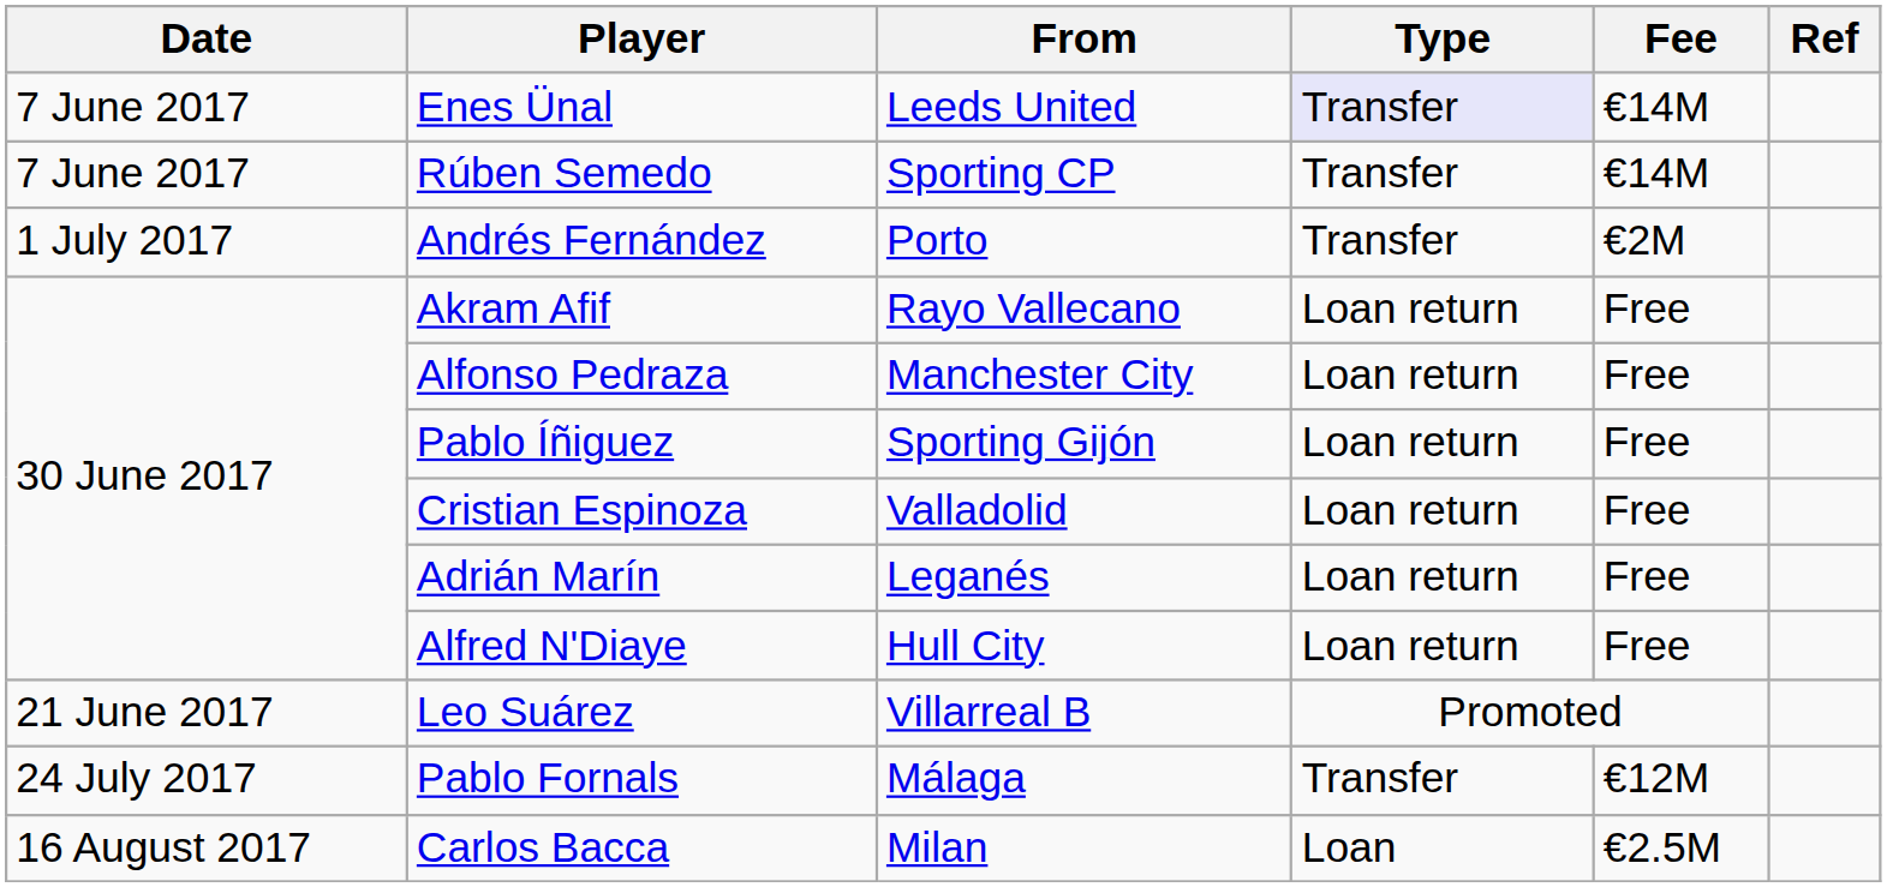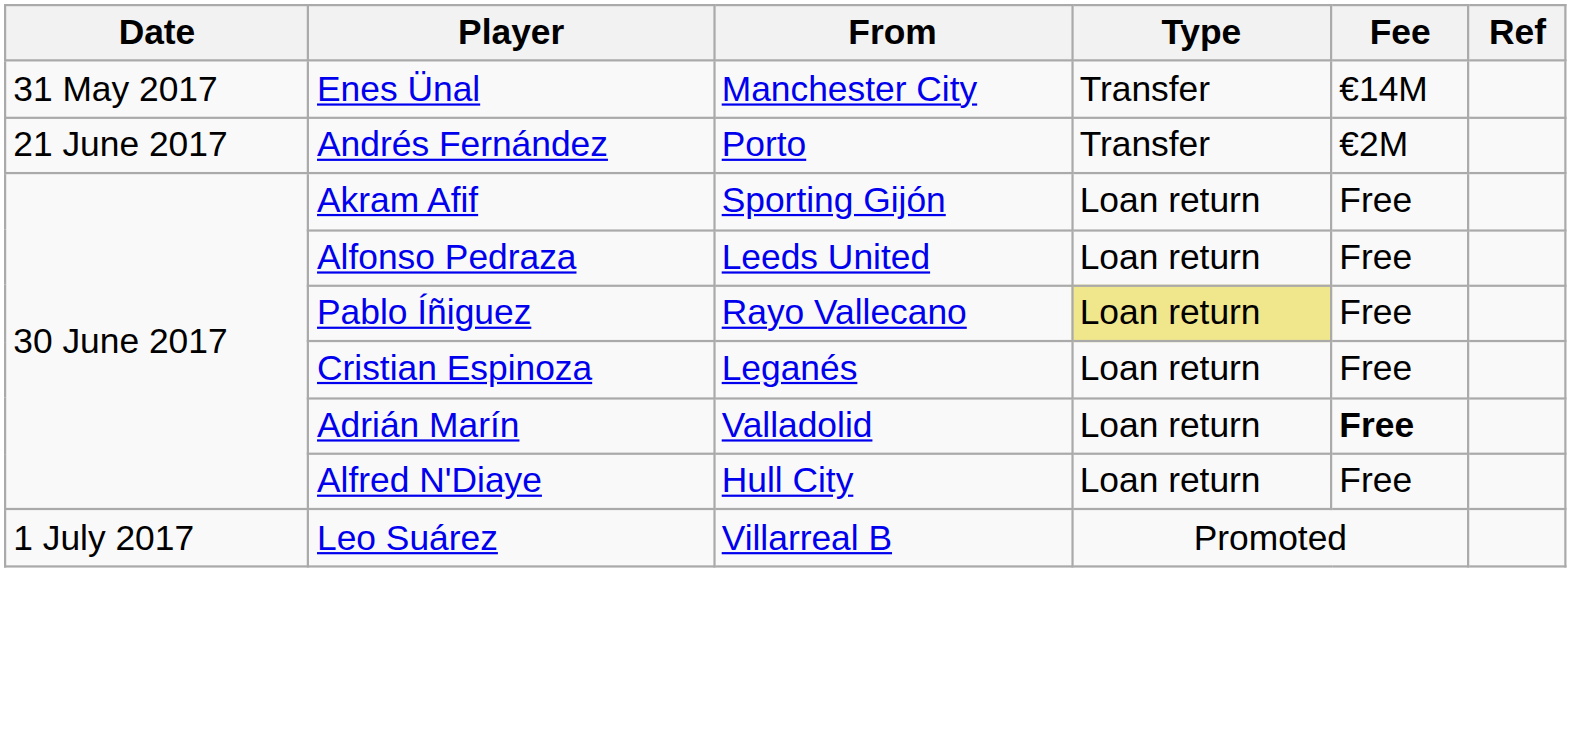 <table class="wikitable" style="width:80%;">
 <tr>
 <th>Date</th>
 <th>Player</th>
 <th>From</th>
 <th>Type</th>
 <th>Fee</th>
 <th>Ref</th>
 </tr>
 <tr>
-<td>7 June 2017</td>
+<td>31 May 2017</td>
 <td> <a href='#'>Enes Ünal</a></td>
-<td> <a href='#'>Leeds United</a></td>
-<td style="background: lavender;">Transfer</td>
-<td>€14M</td>
-<td></td>
-</tr>
-<tr>
-<td>7 June 2017</td>
-<td> <a href='#'>Rúben Semedo</a></td>
-<td> <a href='#'>Sporting CP</a></td>
+<td> <a href='#'>Manchester City</a></td>
 <td>Transfer</td>
 <td>€14M</td>
 <td></td>
 </tr>
 <tr>
-<td>1 July 2017</td>
+<td>21 June 2017</td>
 <td> <a href='#'>Andrés Fernández</a></td>
 <td> <a href='#'>Porto</a></td>
 <td>Transfer</td>
 <td>€2M</td>
 <td></td>
 </tr>
 <tr>
 <td rowspan="6">30 June 2017</td>
 <td> <a href='#'>Akram Afif</a></td>
-<td><a href='#'>Rayo Vallecano</a></td>
+<td><a href='#'>Sporting Gijón</a></td>
 <td>Loan return</td>
 <td>Free</td>
 <td></td>
 </tr>
 <tr>
 <td> <a href='#'>Alfonso Pedraza</a></td>
-<td> <a href='#'>Manchester City</a></td>
+<td> <a href='#'>Leeds United</a></td>
 <td>Loan return</td>
 <td>Free</td>
 <td></td>
 </tr>
 <tr>
 <td> <a href='#'>Pablo Íñiguez</a></td>
-<td><a href='#'>Sporting Gijón</a></td>
-<td>Loan return</td>
+<td><a href='#'>Rayo Vallecano</a></td>
+<td style="background: khaki;">Loan return</td>
 <td>Free</td>
 <td></td>
 </tr>
 <tr>
 <td> <a href='#'>Cristian Espinoza</a></td>
-<td><a href='#'>Valladolid</a></td>
+<td><a href='#'>Leganés</a></td>
 <td>Loan return</td>
 <td>Free</td>
 <td></td>
 </tr>
 <tr>
 <td> <a href='#'>Adrián Marín</a></td>
-<td><a href='#'>Leganés</a></td>
+<td><a href='#'>Valladolid</a></td>
 <td>Loan return</td>
-<td>Free</td>
+<td><strong>Free</strong></td>
 <td></td>
 </tr>
 <tr>
 <td> <a href='#'>Alfred N'Diaye</a></td>
 <td> <a href='#'>Hull City</a></td>
 <td>Loan return</td>
 <td>Free</td>
 <td></td>
 </tr>
 <tr>
-<td>21 June 2017</td>
+<td>1 July 2017</td>
 <td> <a href='#'>Leo Suárez</a></td>
 <td> <a href='#'>Villarreal B</a></td>
 <td colspan="2" style="text-align:center;">Promoted</td>
 <td></td>
 </tr>
-<tr>
-<td>24 July 2017</td>
-<td> <a href='#'>Pablo Fornals</a></td>
-<td> <a href='#'>Málaga</a></td>
-<td>Transfer</td>
-<td>€12M</td>
-<td></td>
-</tr>
-<tr>
-<td>16 August 2017</td>
-<td> <a href='#'>Carlos Bacca</a></td>
-<td> <a href='#'>Milan</a></td>
-<td>Loan</td>
-<td>€2.5M</td>
-<td></td>
-</tr>
 </table>
